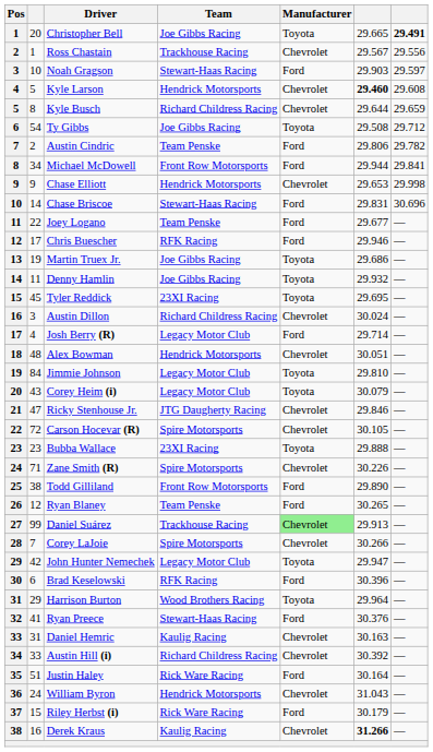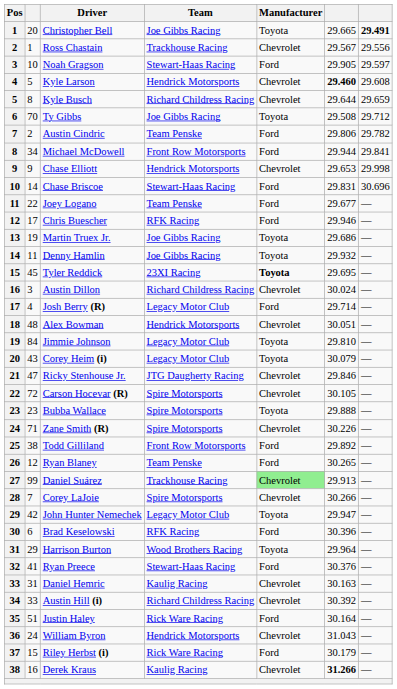 <table class="wikitable" style="font-size:95%">
 <tr>
 <th>Pos</th>
 <th></th>
 <th>Driver</th>
 <th>Team</th>
 <th>Manufacturer</th>
 <th></th>
 <th></th>
 </tr>
 <tr>
 <th>1</th>
 <td>20</td>
 <td><a href='#'>Christopher Bell</a></td>
 <td><a href='#'>Joe Gibbs Racing</a></td>
 <td>Toyota</td>
 <td>29.665</td>
 <td><strong>29.491</strong></td>
 </tr>
 <tr>
 <th>2</th>
 <td>1</td>
 <td><a href='#'>Ross Chastain</a></td>
 <td><a href='#'>Trackhouse Racing</a></td>
 <td>Chevrolet</td>
 <td>29.567</td>
 <td>29.556</td>
 </tr>
 <tr>
 <th>3</th>
 <td>10</td>
 <td><a href='#'>Noah Gragson</a></td>
 <td><a href='#'>Stewart-Haas Racing</a></td>
 <td>Ford</td>
-<td>29.903</td>
+<td>29.905</td>
 <td>29.597</td>
 </tr>
 <tr>
 <th>4</th>
 <td>5</td>
 <td><a href='#'>Kyle Larson</a></td>
 <td><a href='#'>Hendrick Motorsports</a></td>
 <td>Chevrolet</td>
 <td><strong>29.460</strong></td>
 <td>29.608</td>
 </tr>
 <tr>
 <th>5</th>
 <td>8</td>
 <td><a href='#'>Kyle Busch</a></td>
 <td><a href='#'>Richard Childress Racing</a></td>
 <td>Chevrolet</td>
 <td>29.644</td>
 <td>29.659</td>
 </tr>
 <tr>
 <th>6</th>
-<td>54</td>
+<td>70</td>
 <td><a href='#'>Ty Gibbs</a></td>
 <td><a href='#'>Joe Gibbs Racing</a></td>
 <td>Toyota</td>
 <td>29.508</td>
 <td>29.712</td>
 </tr>
 <tr>
 <th>7</th>
 <td>2</td>
 <td><a href='#'>Austin Cindric</a></td>
 <td><a href='#'>Team Penske</a></td>
 <td>Ford</td>
 <td>29.806</td>
 <td>29.782</td>
 </tr>
 <tr>
 <th>8</th>
 <td>34</td>
 <td><a href='#'>Michael McDowell</a></td>
 <td><a href='#'>Front Row Motorsports</a></td>
 <td>Ford</td>
 <td>29.944</td>
 <td>29.841</td>
 </tr>
 <tr>
 <th>9</th>
 <td>9</td>
 <td><a href='#'>Chase Elliott</a></td>
 <td><a href='#'>Hendrick Motorsports</a></td>
 <td>Chevrolet</td>
 <td>29.653</td>
 <td>29.998</td>
 </tr>
 <tr>
 <th>10</th>
 <td>14</td>
 <td><a href='#'>Chase Briscoe</a></td>
 <td><a href='#'>Stewart-Haas Racing</a></td>
 <td>Ford</td>
 <td>29.831</td>
 <td>30.696</td>
 </tr>
 <tr>
 <th>11</th>
 <td>22</td>
 <td><a href='#'>Joey Logano</a></td>
 <td><a href='#'>Team Penske</a></td>
 <td>Ford</td>
 <td>29.677</td>
 <td>—</td>
 </tr>
 <tr>
 <th>12</th>
 <td>17</td>
 <td><a href='#'>Chris Buescher</a></td>
 <td><a href='#'>RFK Racing</a></td>
 <td>Ford</td>
 <td>29.946</td>
 <td>—</td>
 </tr>
 <tr>
 <th>13</th>
 <td>19</td>
 <td><a href='#'>Martin Truex Jr.</a></td>
 <td><a href='#'>Joe Gibbs Racing</a></td>
 <td>Toyota</td>
 <td>29.686</td>
 <td>—</td>
 </tr>
 <tr>
 <th>14</th>
 <td>11</td>
 <td><a href='#'>Denny Hamlin</a></td>
 <td><a href='#'>Joe Gibbs Racing</a></td>
 <td>Toyota</td>
 <td>29.932</td>
 <td>—</td>
 </tr>
 <tr>
 <th>15</th>
 <td>45</td>
 <td><a href='#'>Tyler Reddick</a></td>
 <td><a href='#'>23XI Racing</a></td>
-<td>Toyota</td>
+<td><strong>Toyota</strong></td>
 <td>29.695</td>
 <td>—</td>
 </tr>
 <tr>
 <th>16</th>
 <td>3</td>
 <td><a href='#'>Austin Dillon</a></td>
 <td><a href='#'>Richard Childress Racing</a></td>
 <td>Chevrolet</td>
 <td>30.024</td>
 <td>—</td>
 </tr>
 <tr>
 <th>17</th>
 <td>4</td>
 <td><a href='#'>Josh Berry</a> <strong>(R)</strong></td>
 <td><a href='#'>Legacy Motor Club</a></td>
 <td>Ford</td>
 <td>29.714</td>
 <td>—</td>
 </tr>
 <tr>
 <th>18</th>
 <td>48</td>
 <td><a href='#'>Alex Bowman</a></td>
 <td><a href='#'>Hendrick Motorsports</a></td>
 <td>Chevrolet</td>
 <td>30.051</td>
 <td>—</td>
 </tr>
 <tr>
 <th>19</th>
 <td>84</td>
 <td><a href='#'>Jimmie Johnson</a></td>
 <td><a href='#'>Legacy Motor Club</a></td>
 <td>Toyota</td>
 <td>29.810</td>
 <td>—</td>
 </tr>
 <tr>
 <th>20</th>
 <td>43</td>
 <td><a href='#'>Corey Heim</a> <strong>(i)</strong></td>
 <td><a href='#'>Legacy Motor Club</a></td>
 <td>Toyota</td>
 <td>30.079</td>
 <td>—</td>
 </tr>
 <tr>
 <th>21</th>
 <td>47</td>
 <td><a href='#'>Ricky Stenhouse Jr.</a></td>
 <td><a href='#'>JTG Daugherty Racing</a></td>
 <td>Chevrolet</td>
 <td>29.846</td>
 <td>—</td>
 </tr>
 <tr>
 <th>22</th>
 <td>72</td>
 <td><a href='#'>Carson Hocevar</a> <strong>(R)</strong></td>
 <td><a href='#'>Spire Motorsports</a></td>
 <td>Chevrolet</td>
 <td>30.105</td>
 <td>—</td>
 </tr>
 <tr>
 <th>23</th>
 <td>23</td>
 <td><a href='#'>Bubba Wallace</a></td>
-<td><a href='#'>23XI Racing</a></td>
+<td><a href='#'>Spire Motorsports</a></td>
 <td>Toyota</td>
 <td>29.888</td>
 <td>—</td>
 </tr>
 <tr>
 <th>24</th>
 <td>71</td>
 <td><a href='#'>Zane Smith</a> <strong>(R)</strong></td>
 <td><a href='#'>Spire Motorsports</a></td>
 <td>Chevrolet</td>
 <td>30.226</td>
 <td>—</td>
 </tr>
 <tr>
 <th>25</th>
 <td>38</td>
 <td><a href='#'>Todd Gilliland</a></td>
 <td><a href='#'>Front Row Motorsports</a></td>
 <td>Ford</td>
-<td>29.890</td>
+<td>29.892</td>
 <td>—</td>
 </tr>
 <tr>
 <th>26</th>
 <td>12</td>
 <td><a href='#'>Ryan Blaney</a></td>
 <td><a href='#'>Team Penske</a></td>
 <td>Ford</td>
 <td>30.265</td>
 <td>—</td>
 </tr>
 <tr>
 <th>27</th>
 <td>99</td>
 <td><a href='#'>Daniel Suárez</a></td>
 <td><a href='#'>Trackhouse Racing</a></td>
 <td style="background: lightgreen;">Chevrolet</td>
 <td>29.913</td>
 <td>—</td>
 </tr>
 <tr>
 <th>28</th>
 <td>7</td>
 <td><a href='#'>Corey LaJoie</a></td>
 <td><a href='#'>Spire Motorsports</a></td>
 <td>Chevrolet</td>
 <td>30.266</td>
 <td>—</td>
 </tr>
 <tr>
 <th>29</th>
 <td>42</td>
 <td><a href='#'>John Hunter Nemechek</a></td>
 <td><a href='#'>Legacy Motor Club</a></td>
 <td>Toyota</td>
 <td>29.947</td>
 <td>—</td>
 </tr>
 <tr>
 <th>30</th>
 <td>6</td>
 <td><a href='#'>Brad Keselowski</a></td>
 <td><a href='#'>RFK Racing</a></td>
 <td>Ford</td>
 <td>30.396</td>
 <td>—</td>
 </tr>
 <tr>
 <th>31</th>
 <td>29</td>
 <td><a href='#'>Harrison Burton</a></td>
 <td><a href='#'>Wood Brothers Racing</a></td>
 <td>Toyota</td>
 <td>29.964</td>
 <td>—</td>
 </tr>
 <tr>
 <th>32</th>
 <td>41</td>
 <td><a href='#'>Ryan Preece</a></td>
 <td><a href='#'>Stewart-Haas Racing</a></td>
 <td>Ford</td>
 <td>30.376</td>
 <td>—</td>
 </tr>
 <tr>
 <th>33</th>
 <td>31</td>
 <td><a href='#'>Daniel Hemric</a></td>
 <td><a href='#'>Kaulig Racing</a></td>
 <td>Chevrolet</td>
 <td>30.163</td>
 <td>—</td>
 </tr>
 <tr>
 <th>34</th>
 <td>33</td>
 <td><a href='#'>Austin Hill</a> <strong>(i)</strong></td>
 <td><a href='#'>Richard Childress Racing</a></td>
 <td>Chevrolet</td>
 <td>30.392</td>
 <td>—</td>
 </tr>
 <tr>
 <th>35</th>
 <td>51</td>
 <td><a href='#'>Justin Haley</a></td>
 <td><a href='#'>Rick Ware Racing</a></td>
 <td>Ford</td>
 <td>30.164</td>
 <td>—</td>
 </tr>
 <tr>
 <th>36</th>
 <td>24</td>
 <td><a href='#'>William Byron</a></td>
 <td><a href='#'>Hendrick Motorsports</a></td>
 <td>Chevrolet</td>
 <td>31.043</td>
 <td>—</td>
 </tr>
 <tr>
 <th>37</th>
 <td>15</td>
 <td><a href='#'>Riley Herbst</a> <strong>(i)</strong></td>
 <td><a href='#'>Rick Ware Racing</a></td>
 <td>Ford</td>
 <td>30.179</td>
 <td>—</td>
 </tr>
 <tr>
 <th>38</th>
 <td>16</td>
 <td><a href='#'>Derek Kraus</a></td>
 <td><a href='#'>Kaulig Racing</a></td>
 <td>Chevrolet</td>
 <td><strong>31.266</strong></td>
 <td>—</td>
 </tr>
 <tr>
 <th colspan="7"></th>
 </tr>
 </table>
